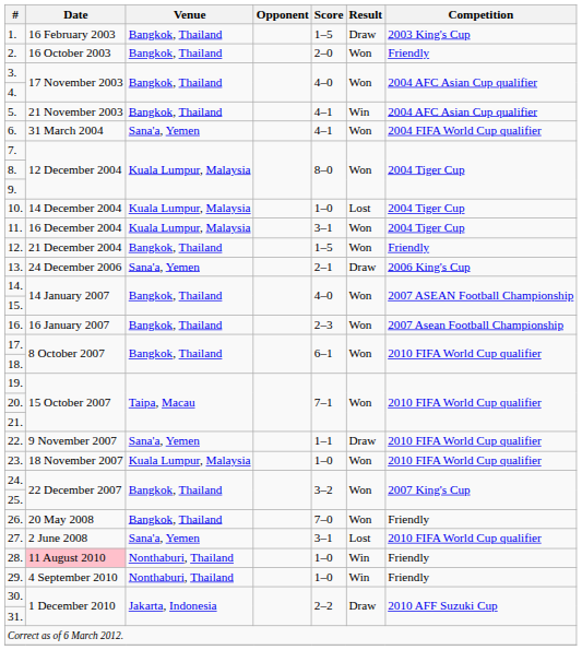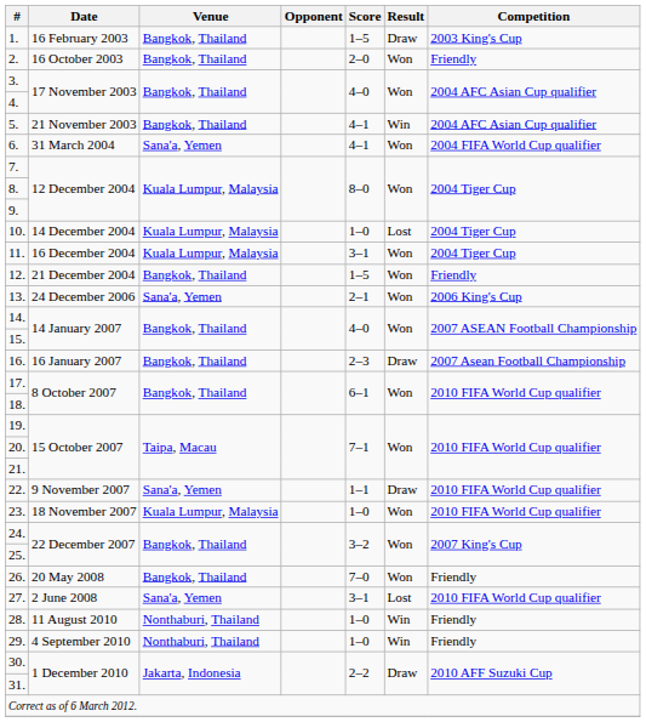 <table class= wikitable sortable collapsible>
 <tr>
 <th>#</th>
 <th>Date</th>
 <th>Venue</th>
 <th>Opponent</th>
 <th>Score</th>
 <th>Result</th>
 <th>Competition</th>
 </tr>
 <tr>
 <td>1.</td>
 <td>16 February 2003</td>
 <td><a href='#'>Bangkok</a>, <a href='#'>Thailand</a></td>
 <td></td>
 <td>1–5</td>
 <td>Draw</td>
 <td><a href='#'>2003 King's Cup</a></td>
 </tr>
 <tr>
 <td>2.</td>
 <td>16 October 2003</td>
 <td><a href='#'>Bangkok</a>, <a href='#'>Thailand</a></td>
 <td></td>
 <td>2–0</td>
 <td>Won</td>
 <td><a href='#'>Friendly</a></td>
 </tr>
 <tr>
 <td>3.</td>
 <td rowspan="2">17 November 2003</td>
 <td rowspan="2"><a href='#'>Bangkok</a>, <a href='#'>Thailand</a></td>
 <td rowspan="2"></td>
 <td rowspan="2">4–0</td>
 <td rowspan="2">Won</td>
 <td rowspan="2"><a href='#'>2004 AFC Asian Cup qualifier</a></td>
 </tr>
 <tr>
 <td>4.</td>
 </tr>
 <tr>
 <td>5.</td>
 <td>21 November 2003</td>
 <td><a href='#'>Bangkok</a>, <a href='#'>Thailand</a></td>
 <td></td>
 <td>4–1</td>
 <td>Win</td>
 <td><a href='#'>2004 AFC Asian Cup qualifier</a></td>
 </tr>
 <tr>
 <td>6.</td>
 <td>31 March 2004</td>
 <td><a href='#'>Sana'a</a>, <a href='#'>Yemen</a></td>
 <td></td>
 <td>4–1</td>
 <td>Won</td>
 <td><a href='#'>2004 FIFA World Cup qualifier</a></td>
 </tr>
 <tr>
 <td>7.</td>
 <td rowspan="3">12 December 2004</td>
 <td rowspan="3"><a href='#'>Kuala Lumpur</a>, <a href='#'>Malaysia</a></td>
 <td rowspan="3"></td>
 <td rowspan="3">8–0</td>
 <td rowspan="3">Won</td>
 <td rowspan="3"><a href='#'>2004 Tiger Cup</a></td>
 </tr>
 <tr>
 <td>8.</td>
 </tr>
 <tr>
 <td>9.</td>
 </tr>
 <tr>
 <td>10.</td>
 <td>14 December 2004</td>
 <td><a href='#'>Kuala Lumpur</a>, <a href='#'>Malaysia</a></td>
 <td></td>
 <td>1–0</td>
 <td>Lost</td>
 <td><a href='#'>2004 Tiger Cup</a></td>
 </tr>
 <tr>
 <td>11.</td>
 <td>16 December 2004</td>
 <td><a href='#'>Kuala Lumpur</a>, <a href='#'>Malaysia</a></td>
 <td></td>
 <td>3–1</td>
 <td>Won</td>
 <td><a href='#'>2004 Tiger Cup</a></td>
 </tr>
 <tr>
 <td>12.</td>
 <td>21 December 2004</td>
 <td><a href='#'>Bangkok</a>, <a href='#'>Thailand</a></td>
 <td></td>
 <td>1–5</td>
 <td>Won</td>
 <td><a href='#'>Friendly</a></td>
 </tr>
 <tr>
 <td>13.</td>
 <td>24 December 2006</td>
 <td><a href='#'>Sana'a</a>, <a href='#'>Yemen</a></td>
 <td></td>
 <td>2–1</td>
-<td>Draw</td>
+<td>Won</td>
 <td><a href='#'>2006 King's Cup</a></td>
 </tr>
 <tr>
 <td>14.</td>
 <td rowspan="2">14 January 2007</td>
 <td rowspan="2"><a href='#'>Bangkok</a>, <a href='#'>Thailand</a></td>
 <td rowspan="2"></td>
 <td rowspan="2">4–0</td>
 <td rowspan="2">Won</td>
 <td rowspan="2"><a href='#'>2007 ASEAN Football Championship</a></td>
 </tr>
 <tr>
 <td>15.</td>
 </tr>
 <tr>
 <td>16.</td>
 <td>16 January 2007</td>
 <td><a href='#'>Bangkok</a>, <a href='#'>Thailand</a></td>
 <td></td>
 <td>2–3</td>
-<td>Won</td>
+<td>Draw</td>
 <td><a href='#'>2007 Asean Football Championship</a></td>
 </tr>
 <tr>
 <td>17.</td>
 <td rowspan="2">8 October 2007</td>
 <td rowspan="2"><a href='#'>Bangkok</a>, <a href='#'>Thailand</a></td>
 <td rowspan="2"></td>
 <td rowspan="2">6–1</td>
 <td rowspan="2">Won</td>
 <td rowspan="2"><a href='#'>2010 FIFA World Cup qualifier</a></td>
 </tr>
 <tr>
 <td>18.</td>
 </tr>
 <tr>
 <td>19.</td>
 <td rowspan="3">15 October 2007</td>
 <td rowspan="3"><a href='#'>Taipa</a>, <a href='#'>Macau</a></td>
 <td rowspan="3"></td>
 <td rowspan="3">7–1</td>
 <td rowspan="3">Won</td>
 <td rowspan="3"><a href='#'>2010 FIFA World Cup qualifier</a></td>
 </tr>
 <tr>
 <td>20.</td>
 </tr>
 <tr>
 <td>21.</td>
 </tr>
 <tr>
 <td>22.</td>
 <td>9 November 2007</td>
 <td><a href='#'>Sana'a</a>, <a href='#'>Yemen</a></td>
 <td></td>
 <td>1–1</td>
 <td>Draw</td>
 <td><a href='#'>2010 FIFA World Cup qualifier</a></td>
 </tr>
 <tr>
 <td>23.</td>
 <td>18 November 2007</td>
 <td><a href='#'>Kuala Lumpur</a>, <a href='#'>Malaysia</a></td>
 <td></td>
 <td>1–0</td>
 <td>Won</td>
 <td><a href='#'>2010 FIFA World Cup qualifier</a></td>
 </tr>
 <tr>
 <td>24.</td>
 <td rowspan="2">22 December 2007</td>
 <td rowspan="2"><a href='#'>Bangkok</a>, <a href='#'>Thailand</a></td>
 <td rowspan="2"></td>
 <td rowspan="2">3–2</td>
 <td rowspan="2">Won</td>
 <td rowspan="2"><a href='#'>2007 King's Cup</a></td>
 </tr>
 <tr>
 <td>25.</td>
 </tr>
 <tr>
 <td>26.</td>
 <td>20 May 2008</td>
 <td><a href='#'>Bangkok</a>, <a href='#'>Thailand</a></td>
 <td></td>
 <td>7–0</td>
 <td>Won</td>
 <td>Friendly</td>
 </tr>
 <tr>
 <td>27.</td>
 <td>2 June 2008</td>
 <td><a href='#'>Sana'a</a>, <a href='#'>Yemen</a></td>
 <td></td>
 <td>3–1</td>
 <td>Lost</td>
 <td><a href='#'>2010 FIFA World Cup qualifier</a></td>
 </tr>
 <tr>
 <td>28.</td>
-<td style="background: pink;">11 August 2010</td>
+<td>11 August 2010</td>
 <td><a href='#'>Nonthaburi</a>, <a href='#'>Thailand</a></td>
 <td></td>
 <td>1–0</td>
 <td>Win</td>
 <td>Friendly</td>
 </tr>
 <tr>
 <td>29.</td>
 <td>4 September 2010</td>
 <td><a href='#'>Nonthaburi</a>, <a href='#'>Thailand</a></td>
 <td></td>
 <td>1–0</td>
 <td>Win</td>
 <td>Friendly</td>
 </tr>
 <tr>
 <td>30.</td>
 <td rowspan="2">1 December 2010</td>
 <td rowspan="2"><a href='#'>Jakarta</a>, <a href='#'>Indonesia</a></td>
 <td rowspan="2"></td>
 <td rowspan="2">2–2</td>
 <td rowspan="2">Draw</td>
 <td rowspan="2"><a href='#'>2010 AFF Suzuki Cup</a></td>
 </tr>
 <tr>
 <td>31.</td>
 </tr>
 <tr>
 <td colspan="32"><small><em>Correct as of 6 March 2012.</em></small></td>
 </tr>
 <tr>
 </tr>
 </table>
